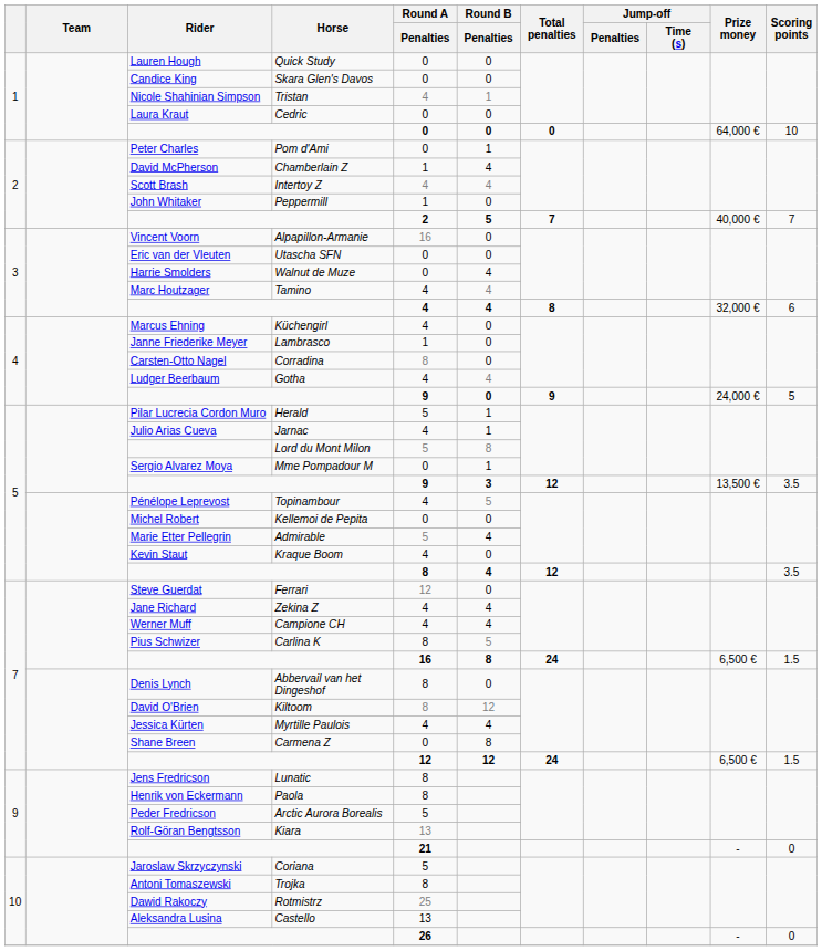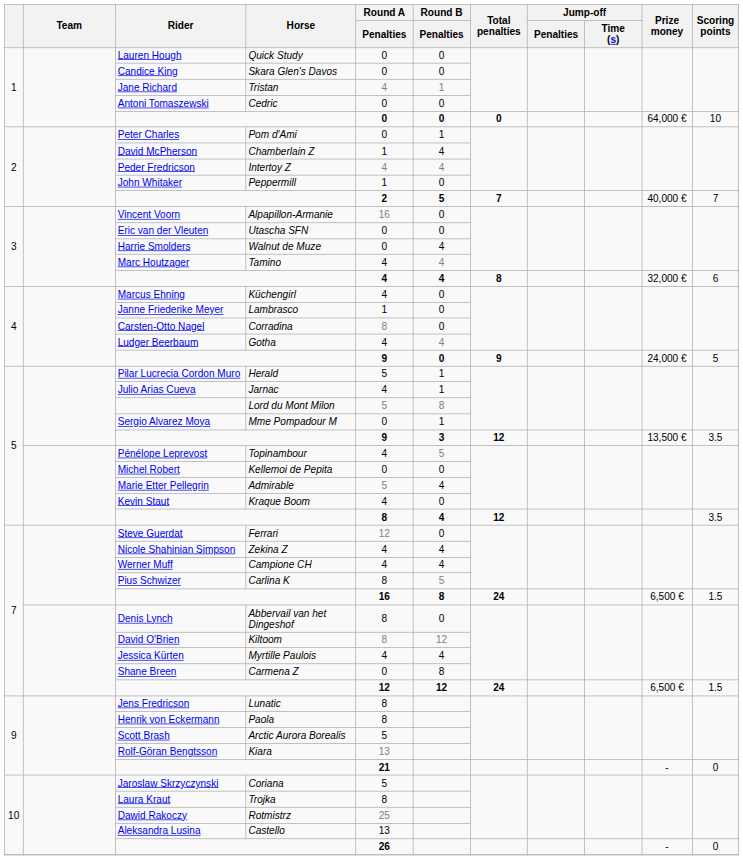 <table class="wikitable" style="font-size: 90%">
 <tr>
 <th rowspan=2 width=20></th>
 <th rowspan=2 width=125>Team</th>
 <th rowspan=2 width=180>Rider</th>
 <th rowspan=2 width=150>Horse</th>
 <th>Round A</th>
 <th>Round B</th>
 <th rowspan=2 width=75>Total penalties</th>
 <th colspan=2>Jump-off</th>
 <th rowspan=2 width=65>Prize<br>money</th>
 <th rowspan=2 width=60>Scoring<br>points</th>
 </tr>
 <tr>
 <th width=75>Penalties</th>
 <th width=75>Penalties</th>
 <th width=75>Penalties</th>
 <th width=75>Time<br>(<a href='#'>s</a>)</th>
 </tr>
 <tr>
 <td rowspan=5 align=center>1</td>
 <td rowspan=5></td>
 <td><a href='#'>Lauren Hough</a></td>
 <td><em>Quick Study</em></td>
 <td align=center>0</td>
 <td align=center>0</td>
 <td rowspan=4></td>
 <td rowspan=4></td>
 <td rowspan=4></td>
 <td rowspan=4></td>
 <td rowspan=4></td>
 </tr>
 <tr>
 <td><a href='#'>Candice King</a></td>
 <td><em>Skara Glen's Davos</em></td>
 <td align=center>0</td>
 <td align=center>0</td>
 </tr>
 <tr>
-<td><a href='#'>Nicole Shahinian Simpson</a></td>
+<td><a href='#'>Jane Richard</a></td>
 <td><em>Tristan</em></td>
 <td align=center style=color:gray>4</td>
 <td align=center style=color:gray>1</td>
 </tr>
 <tr>
-<td><a href='#'>Laura Kraut</a></td>
+<td><a href='#'>Antoni Tomaszewski</a></td>
 <td><em>Cedric</em></td>
 <td align=center>0</td>
 <td align=center>0</td>
 </tr>
 <tr>
 <td colspan=2></td>
 <td align=center><strong>0</strong></td>
 <td align=center><strong>0</strong></td>
 <td align=center><strong>0</strong></td>
 <td></td>
 <td></td>
 <td align=center>64,000 €</td>
 <td align=center>10</td>
 </tr>
 <tr>
 <td rowspan=5 align=center>2</td>
 <td rowspan=5></td>
 <td><a href='#'>Peter Charles</a></td>
 <td><em>Pom d'Ami</em></td>
 <td align=center>0</td>
 <td align=center>1</td>
 <td rowspan=4></td>
 <td rowspan=4></td>
 <td rowspan=4></td>
 <td rowspan=4></td>
 <td rowspan=4></td>
 </tr>
 <tr>
 <td><a href='#'>David McPherson</a></td>
 <td><em>Chamberlain Z</em></td>
 <td align=center>1</td>
 <td align=center>4</td>
 </tr>
 <tr>
-<td><a href='#'>Scott Brash</a></td>
+<td><a href='#'>Peder Fredricson</a></td>
 <td><em>Intertoy Z</em></td>
 <td align=center style=color:gray>4</td>
 <td align=center style=color:gray>4</td>
 </tr>
 <tr>
 <td><a href='#'>John Whitaker</a></td>
 <td><em>Peppermill</em></td>
 <td align=center>1</td>
 <td align=center>0</td>
 </tr>
 <tr>
 <td colspan=2></td>
 <td align=center><strong>2</strong></td>
 <td align=center><strong>5</strong></td>
 <td align=center><strong>7</strong></td>
 <td></td>
 <td></td>
 <td align=center>40,000 €</td>
 <td align=center>7</td>
 </tr>
 <tr>
 <td rowspan=5 align=center>3</td>
 <td rowspan=5></td>
 <td><a href='#'>Vincent Voorn</a></td>
 <td><em>Alpapillon-Armanie</em></td>
 <td align=center style=color:gray>16</td>
 <td align=center>0</td>
 <td rowspan=4></td>
 <td rowspan=4></td>
 <td rowspan=4></td>
 <td rowspan=4></td>
 <td rowspan=4></td>
 </tr>
 <tr>
 <td><a href='#'>Eric van der Vleuten</a></td>
 <td><em>Utascha SFN</em></td>
 <td align=center>0</td>
 <td align=center>0</td>
 </tr>
 <tr>
 <td><a href='#'>Harrie Smolders</a></td>
 <td><em>Walnut de Muze</em></td>
 <td align=center>0</td>
 <td align=center>4</td>
 </tr>
 <tr>
 <td><a href='#'>Marc Houtzager</a></td>
 <td><em>Tamino</em></td>
 <td align=center>4</td>
 <td align=center style=color:gray>4</td>
 </tr>
 <tr>
 <td colspan=2></td>
 <td align=center><strong>4</strong></td>
 <td align=center><strong>4</strong></td>
 <td align=center><strong>8</strong></td>
 <td></td>
 <td></td>
 <td align=center>32,000 €</td>
 <td align=center>6</td>
 </tr>
 <tr>
 <td rowspan=5 align=center>4</td>
 <td rowspan=5></td>
 <td><a href='#'>Marcus Ehning</a></td>
 <td><em>Küchengirl</em></td>
 <td align=center>4</td>
 <td align=center>0</td>
 <td rowspan=4></td>
 <td rowspan=4></td>
 <td rowspan=4></td>
 <td rowspan=4></td>
 <td rowspan=4></td>
 </tr>
 <tr>
 <td><a href='#'>Janne Friederike Meyer</a></td>
 <td><em>Lambrasco</em></td>
 <td align=center>1</td>
 <td align=center>0</td>
 </tr>
 <tr>
 <td><a href='#'>Carsten-Otto Nagel</a></td>
 <td><em>Corradina</em></td>
 <td align=center style=color:gray>8</td>
 <td align=center>0</td>
 </tr>
 <tr>
 <td><a href='#'>Ludger Beerbaum</a></td>
 <td><em>Gotha</em></td>
 <td align=center>4</td>
 <td align=center style=color:gray>4</td>
 </tr>
 <tr>
 <td colspan=2></td>
 <td align=center><strong>9</strong></td>
 <td align=center><strong>0</strong></td>
 <td align=center><strong>9</strong></td>
 <td></td>
 <td></td>
 <td align=center>24,000 €</td>
 <td align=center>5</td>
 </tr>
 <tr>
 <td rowspan=10 align=center>5</td>
 <td rowspan=5></td>
 <td><a href='#'>Pilar Lucrecia Cordon Muro</a></td>
 <td><em>Herald</em></td>
 <td align=center>5</td>
 <td align=center>1</td>
 <td rowspan=4></td>
 <td rowspan=4></td>
 <td rowspan=4></td>
 <td rowspan=4></td>
 <td rowspan=4></td>
 </tr>
 <tr>
 <td><a href='#'>Julio Arias Cueva</a></td>
 <td><em>Jarnac</em></td>
 <td align=center>4</td>
 <td align=center>1</td>
 </tr>
 <tr>
 <td></td>
 <td><em>Lord du Mont Milon</em></td>
 <td align=center style=color:gray>5</td>
 <td align=center style=color:gray>8</td>
 </tr>
 <tr>
 <td><a href='#'>Sergio Alvarez Moya</a></td>
 <td><em>Mme Pompadour M</em></td>
 <td align=center>0</td>
 <td align=center>1</td>
 </tr>
 <tr>
 <td colspan=2></td>
 <td align=center><strong>9</strong></td>
 <td align=center><strong>3</strong></td>
 <td align=center><strong>12</strong></td>
 <td></td>
 <td></td>
 <td align=center>13,500 €</td>
 <td align=center>3.5</td>
 </tr>
 <tr>
 <td rowspan=5></td>
 <td><a href='#'>Pénélope Leprevost</a></td>
 <td><em>Topinambour</em></td>
 <td align=center>4</td>
 <td align=center style=color:gray>5</td>
 <td rowspan=4></td>
 <td rowspan=4></td>
 <td rowspan=4></td>
 <td rowspan=4></td>
 <td rowspan=4></td>
 </tr>
 <tr>
 <td><a href='#'>Michel Robert</a></td>
 <td><em>Kellemoi de Pepita</em></td>
 <td align=center>0</td>
 <td align=center>0</td>
 </tr>
 <tr>
 <td><a href='#'>Marie Etter Pellegrin</a></td>
 <td><em>Admirable</em></td>
 <td align=center style=color:gray>5</td>
 <td align=center>4</td>
 </tr>
 <tr>
 <td><a href='#'>Kevin Staut</a></td>
 <td><em>Kraque Boom</em></td>
 <td align=center>4</td>
 <td align=center>0</td>
 </tr>
 <tr>
 <td colspan=2></td>
 <td align=center><strong>8</strong></td>
 <td align=center><strong>4</strong></td>
 <td align=center><strong>12</strong></td>
 <td></td>
 <td></td>
 <td align=center></td>
 <td align=center>3.5</td>
 </tr>
 <tr>
 <td rowspan=10 align=center>7</td>
 <td rowspan=5></td>
 <td><a href='#'>Steve Guerdat</a></td>
 <td><em>Ferrari</em></td>
 <td align=center style=color:gray>12</td>
 <td align=center>0</td>
 <td rowspan=4></td>
 <td rowspan=4></td>
 <td rowspan=4></td>
 <td rowspan=4></td>
 <td rowspan=4></td>
 </tr>
 <tr>
-<td><a href='#'>Jane Richard</a></td>
+<td><a href='#'>Nicole Shahinian Simpson</a></td>
 <td><em>Zekina Z</em></td>
 <td align=center>4</td>
 <td align=center>4</td>
 </tr>
 <tr>
 <td><a href='#'>Werner Muff</a></td>
 <td><em>Campione CH</em></td>
 <td align=center>4</td>
 <td align=center>4</td>
 </tr>
 <tr>
 <td><a href='#'>Pius Schwizer</a></td>
 <td><em>Carlina K</em></td>
 <td align=center>8</td>
 <td align=center style=color:gray>5</td>
 </tr>
 <tr>
 <td colspan=2></td>
 <td align=center><strong>16</strong></td>
 <td align=center><strong>8</strong></td>
 <td align=center><strong>24</strong></td>
 <td></td>
 <td></td>
 <td align=center>6,500 €</td>
 <td align=center>1.5</td>
 </tr>
 <tr>
 <td rowspan=5></td>
 <td><a href='#'>Denis Lynch</a></td>
 <td><em>Abbervail van het Dingeshof</em></td>
 <td align=center>8</td>
 <td align=center>0</td>
 <td rowspan=4></td>
 <td rowspan=4></td>
 <td rowspan=4></td>
 <td rowspan=4></td>
 <td rowspan=4></td>
 </tr>
 <tr>
 <td><a href='#'>David O'Brien</a></td>
 <td><em>Kiltoom</em></td>
 <td align=center style=color:gray>8</td>
 <td align=center style=color:gray>12</td>
 </tr>
 <tr>
 <td><a href='#'>Jessica Kürten</a></td>
 <td><em>Myrtille Paulois</em></td>
 <td align=center>4</td>
 <td align=center>4</td>
 </tr>
 <tr>
 <td><a href='#'>Shane Breen</a></td>
 <td><em>Carmena Z</em></td>
 <td align=center>0</td>
 <td align=center>8</td>
 </tr>
 <tr>
 <td colspan=2></td>
 <td align=center><strong>12</strong></td>
 <td align=center><strong>12</strong></td>
 <td align=center><strong>24</strong></td>
 <td></td>
 <td></td>
 <td align=center>6,500 €</td>
 <td align=center>1.5</td>
 </tr>
 <tr>
 <td rowspan=5 align=center>9</td>
 <td rowspan=5></td>
 <td><a href='#'>Jens Fredricson</a></td>
 <td><em>Lunatic</em></td>
 <td align=center>8</td>
 <td align=center></td>
 <td rowspan=4></td>
 <td rowspan=4></td>
 <td rowspan=4></td>
 <td rowspan=4></td>
 <td rowspan=4></td>
 </tr>
 <tr>
 <td><a href='#'>Henrik von Eckermann</a></td>
 <td><em>Paola</em></td>
 <td align=center>8</td>
 <td align=center></td>
 </tr>
 <tr>
-<td><a href='#'>Peder Fredricson</a></td>
+<td><a href='#'>Scott Brash</a></td>
 <td><em>Arctic Aurora Borealis</em></td>
 <td align=center>5</td>
 <td align=center></td>
 </tr>
 <tr>
 <td><a href='#'>Rolf-Göran Bengtsson</a></td>
 <td><em>Kiara</em></td>
 <td align=center style=color:gray>13</td>
 <td align=center></td>
 </tr>
 <tr>
 <td colspan=2></td>
 <td align=center><strong>21</strong></td>
 <td align=center></td>
 <td align=center></td>
 <td></td>
 <td></td>
 <td align=center>-</td>
 <td align=center>0</td>
 </tr>
 <tr>
 <td rowspan=5 align=center>10</td>
 <td rowspan=5></td>
 <td><a href='#'>Jaroslaw Skrzyczynski</a></td>
 <td><em>Coriana</em></td>
 <td align=center>5</td>
 <td align=center></td>
 <td rowspan=4></td>
 <td rowspan=4></td>
 <td rowspan=4></td>
 <td rowspan=4></td>
 <td rowspan=4></td>
 </tr>
 <tr>
-<td><a href='#'>Antoni Tomaszewski</a></td>
+<td><a href='#'>Laura Kraut</a></td>
 <td><em>Trojka</em></td>
 <td align=center>8</td>
 <td align=center></td>
 </tr>
 <tr>
 <td><a href='#'>Dawid Rakoczy</a></td>
 <td><em>Rotmistrz</em></td>
 <td align=center style=color:gray>25</td>
 <td align=center></td>
 </tr>
 <tr>
 <td><a href='#'>Aleksandra Lusina</a></td>
 <td><em>Castello</em></td>
 <td align=center>13</td>
 <td align=center></td>
 </tr>
 <tr>
 <td colspan=2></td>
 <td align=center><strong>26</strong></td>
 <td align=center></td>
 <td align=center></td>
 <td></td>
 <td></td>
 <td align=center>-</td>
 <td align=center>0</td>
 </tr>
 <tr>
 </tr>
 </table>
